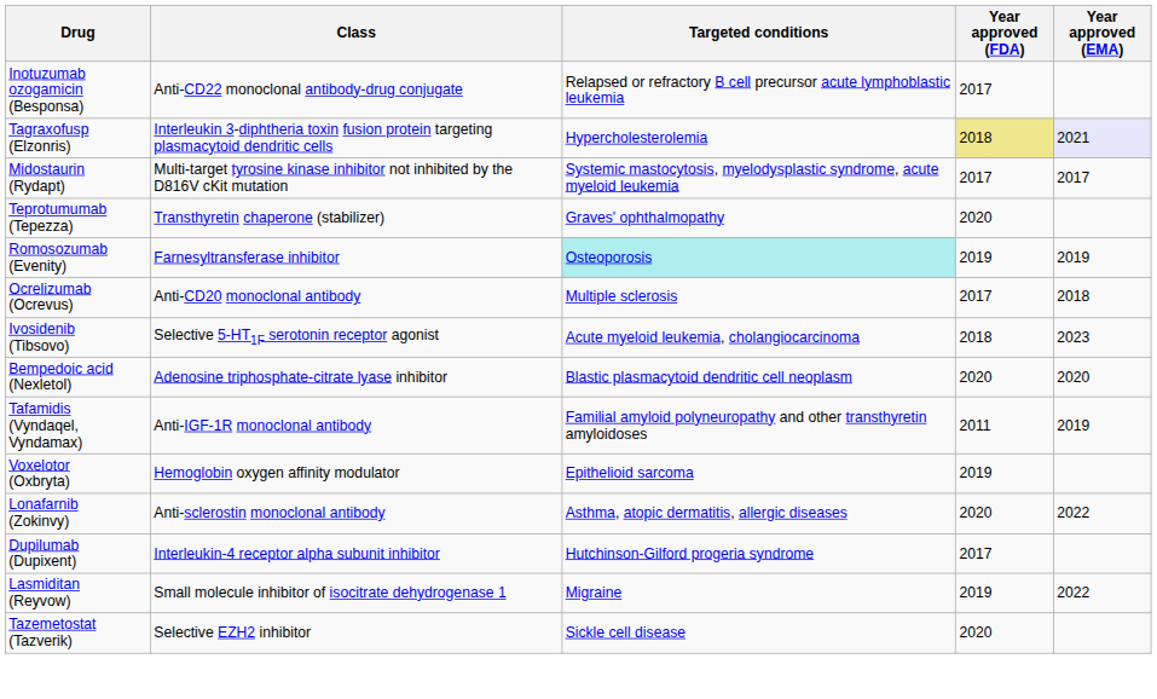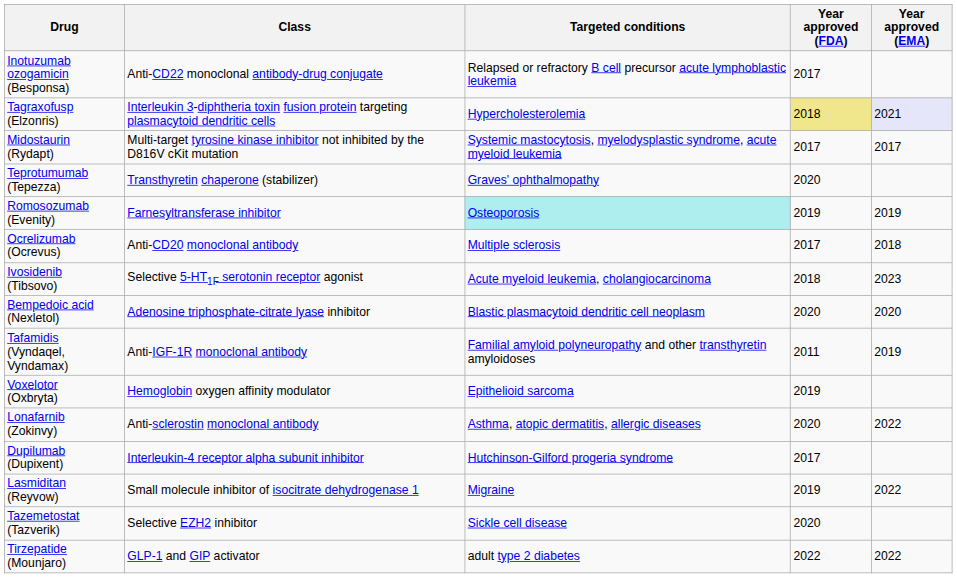 <table class="wikitable sortable">
 <tr>
 <th>Drug</th>
 <th>Class</th>
 <th>Targeted conditions</th>
 <th>Year approved<br>(<a href='#'>FDA</a>)</th>
 <th>Year approved<br>(<a href='#'>EMA</a>)</th>
 </tr>
 <tr>
 <td><a href='#'>Inotuzumab ozogamicin</a><br>(Besponsa)</td>
 <td>Anti-<a href='#'>CD22</a> monoclonal <a href='#'>antibody-drug conjugate</a></td>
 <td>Relapsed or refractory <a href='#'>B cell</a> precursor <a href='#'>acute lymphoblastic leukemia</a></td>
 <td>2017</td>
 <td></td>
 </tr>
 <tr>
 <td><a href='#'>Tagraxofusp</a><br>(Elzonris)</td>
 <td><a href='#'>Interleukin 3</a>-<a href='#'>diphtheria toxin</a> <a href='#'>fusion protein</a> targeting <a href='#'>plasmacytoid dendritic cells</a></td>
 <td><a href='#'>Hypercholesterolemia</a></td>
 <td style="background: khaki;">2018</td>
 <td style="background: lavender;">2021</td>
 </tr>
 <tr>
 <td><a href='#'>Midostaurin</a><br>(Rydapt)</td>
 <td>Multi-target <a href='#'>tyrosine kinase inhibitor</a> not inhibited by the D816V cKit mutation</td>
 <td><a href='#'>Systemic mastocytosis</a>, <a href='#'>myelodysplastic syndrome</a>, <a href='#'>acute myeloid leukemia</a></td>
 <td>2017</td>
 <td>2017</td>
 </tr>
 <tr>
 <td><a href='#'>Teprotumumab</a><br>(Tepezza)</td>
 <td><a href='#'>Transthyretin</a> <a href='#'>chaperone</a> (stabilizer)</td>
 <td><a href='#'>Graves' ophthalmopathy</a></td>
 <td>2020</td>
 <td></td>
 </tr>
 <tr>
 <td><a href='#'>Romosozumab</a><br>(Evenity)</td>
 <td><a href='#'>Farnesyltransferase inhibitor</a></td>
 <td style="background: paleturquoise;"><a href='#'>Osteoporosis</a></td>
 <td>2019</td>
 <td>2019</td>
 </tr>
 <tr>
 <td><a href='#'>Ocrelizumab</a><br>(Ocrevus)</td>
 <td>Anti-<a href='#'>CD20</a> <a href='#'>monoclonal antibody</a></td>
 <td><a href='#'>Multiple sclerosis</a></td>
 <td>2017</td>
 <td>2018</td>
 </tr>
 <tr>
 <td><a href='#'>Ivosidenib</a><br>(Tibsovo)</td>
 <td>Selective <a href='#'>5-HT<sub>1F</sub> serotonin receptor</a> agonist</td>
 <td><a href='#'>Acute myeloid leukemia</a>, <a href='#'>cholangiocarcinoma</a></td>
 <td>2018</td>
 <td>2023</td>
 </tr>
 <tr>
 <td><a href='#'>Bempedoic acid</a><br>(Nexletol)</td>
 <td><a href='#'>Adenosine triphosphate-citrate lyase</a> inhibitor</td>
 <td><a href='#'>Blastic plasmacytoid dendritic cell neoplasm</a></td>
 <td>2020</td>
 <td>2020</td>
 </tr>
 <tr>
 <td><a href='#'>Tafamidis</a><br>(Vyndaqel, Vyndamax)</td>
 <td>Anti-<a href='#'>IGF-1R</a> <a href='#'>monoclonal antibody</a></td>
 <td><a href='#'>Familial amyloid polyneuropathy</a> and other <a href='#'>transthyretin</a> amyloidoses</td>
 <td>2011</td>
 <td>2019</td>
 </tr>
 <tr>
 <td><a href='#'>Voxelotor</a><br>(Oxbryta)</td>
 <td><a href='#'>Hemoglobin</a> oxygen affinity modulator</td>
 <td><a href='#'>Epithelioid sarcoma</a></td>
 <td>2019</td>
 <td></td>
 </tr>
 <tr>
 <td><a href='#'>Lonafarnib</a><br>(Zokinvy)</td>
 <td>Anti-<a href='#'>sclerostin</a> <a href='#'>monoclonal antibody</a></td>
 <td><a href='#'>Asthma</a>, <a href='#'>atopic dermatitis</a>, <a href='#'>allergic diseases</a></td>
 <td>2020</td>
 <td>2022</td>
 </tr>
 <tr>
 <td><a href='#'>Dupilumab</a><br>(Dupixent)</td>
 <td><a href='#'>Interleukin-4 receptor alpha subunit inhibitor</a></td>
 <td><a href='#'>Hutchinson-Gilford progeria syndrome</a></td>
 <td>2017</td>
 <td></td>
 </tr>
 <tr>
 <td><a href='#'>Lasmiditan</a><br>(Reyvow)</td>
 <td>Small molecule inhibitor of <a href='#'>isocitrate dehydrogenase 1</a></td>
 <td><a href='#'>Migraine</a></td>
 <td>2019</td>
 <td>2022</td>
 </tr>
 <tr>
 <td><a href='#'>Tazemetostat</a><br>(Tazverik)</td>
 <td>Selective <a href='#'>EZH2</a> inhibitor</td>
 <td><a href='#'>Sickle cell disease</a></td>
 <td>2020</td>
 <td></td>
 </tr>
+<tr>
+<td><a href='#'>Tirzepatide</a><br>(Mounjaro)</td>
+<td><a href='#'>GLP-1</a> and <a href='#'>GIP</a> activator</td>
+<td>adult <a href='#'>type 2 diabetes</a></td>
+<td>2022</td>
+<td>2022</td>
+</tr>
 </table>
